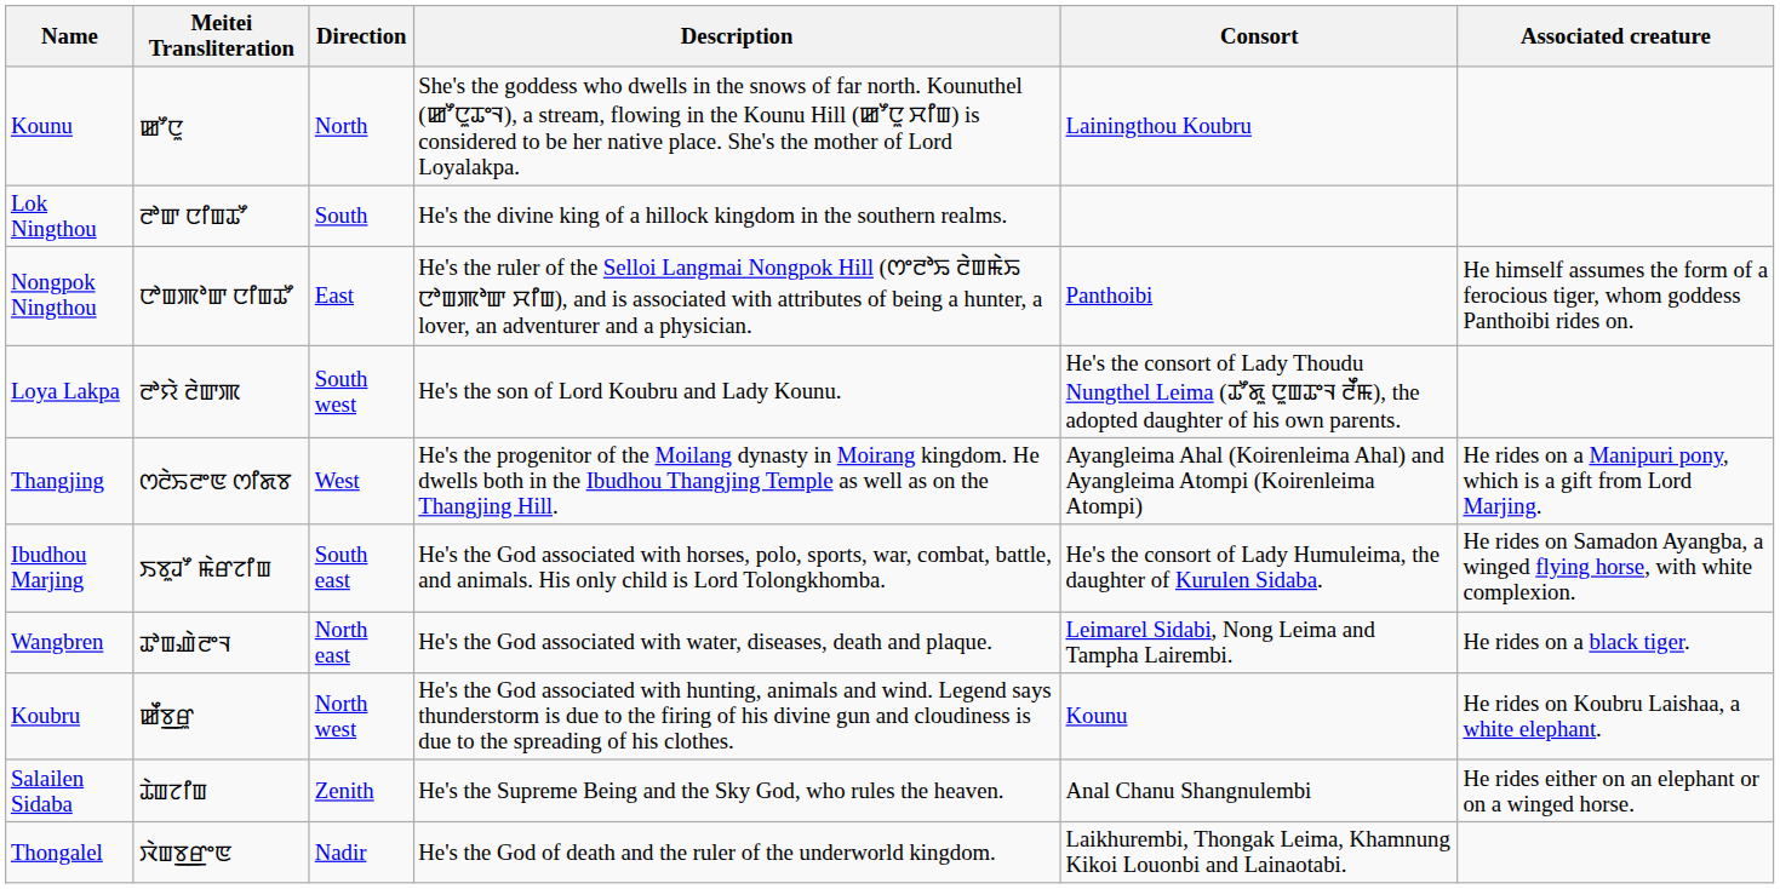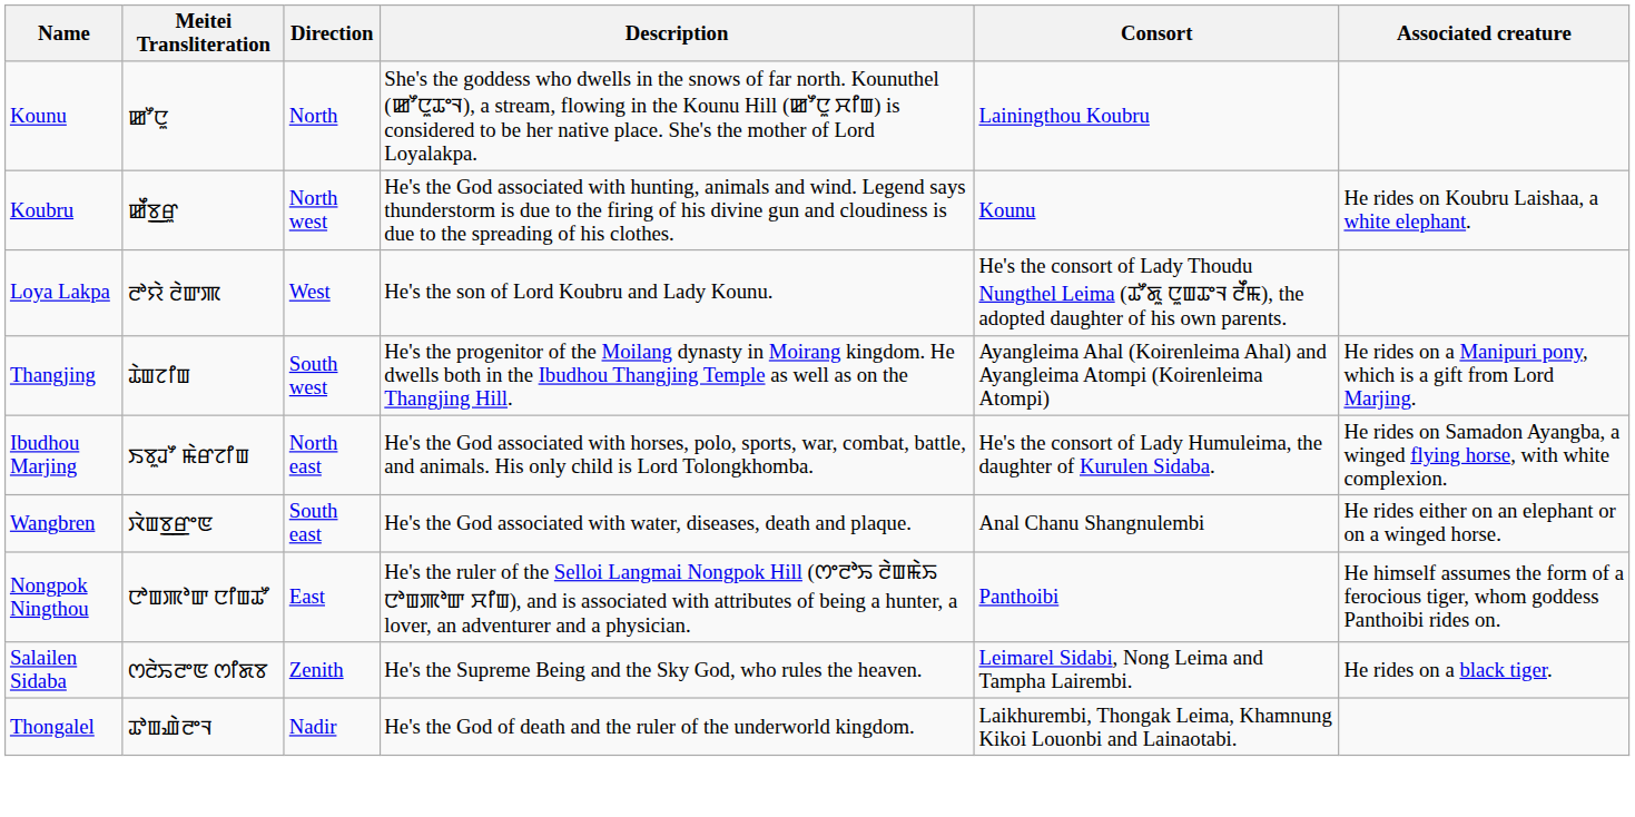 <table class="wikitable">
 <tr>
 <th>Name</th>
 <th>Meitei Transliteration</th>
 <th>Direction</th>
 <th>Description</th>
 <th>Consort</th>
 <th>Associated creature</th>
 </tr>
 <tr>
 <td><a href='#'>Kounu</a></td>
 <td>ꯀꯧꯅꯨ</td>
 <td><a href='#'>North</a></td>
 <td>She's the goddess who dwells in the snows of far north. Kounuthel (ꯀꯧꯅꯨꯊꯦꯜ), a stream, flowing in the Kounu Hill (ꯀꯧꯅꯨ ꯆꯤꯡ) is considered to be her native place. She's the mother of Lord Loyalakpa.</td>
 <td><a href='#'>Lainingthou Koubru</a></td>
 <td></td>
 </tr>
 <tr>
-<td><a href='#'>Lok Ningthou</a></td>
-<td>ꯂꯣꯛ ꯅꯤꯡꯊꯧ</td>
-<td><a href='#'>South</a></td>
-<td>He's the divine king of a hillock kingdom in the southern realms.</td>
+<td><a href='#'>Koubru</a></td>
+<td>ꯀꯩꯕ꯭ꯔꯨ</td>
+<td><a href='#'>North west</a></td>
+<td>He's the God associated with hunting, animals and wind. Legend says thunderstorm is due to the firing of his divine gun and cloudiness is due to the spreading of his clothes.</td>
+<td><a href='#'>Kounu</a></td>
+<td>He rides on Koubru Laishaa, a <a href='#'>white elephant</a>.</td>
+</tr>
+<tr>
+<td><a href='#'>Loya Lakpa</a></td>
+<td>ꯂꯣꯌꯥ ꯂꯥꯛꯄ</td>
+<td><a href='#'>West</a></td>
+<td>He's the son of Lord Koubru and Lady Kounu.</td>
+<td>He's the consort of Lady Thoudu <a href='#'>Nungthel Leima</a> (ꯊꯧꯗꯨ ꯅꯨꯡꯊꯦꯜ ꯂꯩꯃ), the adopted daughter of his own parents.</td>
 <td></td>
-<td></td>
+</tr>
+<tr>
+<td><a href='#'>Thangjing</a></td>
+<td>ꯊꯥꯡꯖꯤꯡ</td>
+<td><a href='#'>South west</a></td>
+<td>He's the progenitor of the <a href='#'>Moilang</a> dynasty in <a href='#'>Moirang</a> kingdom. He dwells both in the <a href='#'>Ibudhou Thangjing Temple</a> as well as on the <a href='#'>Thangjing Hill</a>.</td>
+<td>Ayangleima Ahal (Koirenleima Ahal) and Ayangleima Atompi (Koirenleima Atompi)</td>
+<td>He rides on a <a href='#'>Manipuri pony</a>, which is a gift from Lord <a href='#'>Marjing</a>.</td>
+</tr>
+<tr>
+<td><a href='#'>Ibudhou Marjing</a></td>
+<td>ꯏꯕꯨꯙꯧ ꯃꯥꯔꯖꯤꯡ</td>
+<td><a href='#'>North east</a></td>
+<td>He's the God associated with horses, polo, sports, war, combat, battle, and animals. His only child is Lord Tolongkhomba.</td>
+<td>He's the consort of Lady Humuleima, the daughter of <a href='#'>Kurulen Sidaba</a>.</td>
+<td>He rides on Samadon Ayangba, a winged <a href='#'>flying horse</a>, with white complexion.</td>
+</tr>
+<tr>
+<td><a href='#'>Wangbren</a></td>
+<td>ꯋꯥꯡꯕ꯭ꯔꯦꯟ</td>
+<td><a href='#'>South east</a></td>
+<td>He's the God associated with water, diseases, death and plaque.</td>
+<td>Anal Chanu Shangnulembi</td>
+<td>He rides either on an elephant or on a winged horse.</td>
 </tr>
 <tr>
 <td><a href='#'>Nongpok Ningthou</a></td>
 <td>ꯅꯣꯡꯄꯣꯛ ꯅꯤꯡꯊꯧ</td>
 <td><a href='#'>East</a></td>
 <td>He's the ruler of the <a href='#'>Selloi Langmai Nongpok Hill</a> (ꯁꯦꯂꯣꯢ ꯂꯥꯡꯃꯥꯢ ꯅꯣꯡꯄꯣꯛ ꯆꯤꯡ), and is associated with attributes of being a hunter, a lover, an adventurer and a physician.</td>
 <td><a href='#'>Panthoibi</a></td>
 <td>He himself assumes the form of a ferocious tiger, whom goddess Panthoibi rides on.</td>
 </tr>
 <tr>
-<td><a href='#'>Loya Lakpa</a></td>
-<td>ꯂꯣꯌꯥ ꯂꯥꯛꯄ</td>
-<td><a href='#'>South west</a></td>
-<td>He's the son of Lord Koubru and Lady Kounu.</td>
-<td>He's the consort of Lady Thoudu <a href='#'>Nungthel Leima</a> (ꯊꯧꯗꯨ ꯅꯨꯡꯊꯦꯜ ꯂꯩꯃ), the adopted daughter of his own parents.</td>
-<td></td>
-</tr>
-<tr>
-<td><a href='#'>Thangjing</a></td>
+<td><a href='#'>Salailen Sidaba</a></td>
 <td>ꯁꯂꯥꯢꯂꯦꯟ ꯁꯤꯗꯕ</td>
-<td><a href='#'>West</a></td>
-<td>He's the progenitor of the <a href='#'>Moilang</a> dynasty in <a href='#'>Moirang</a> kingdom. He dwells both in the <a href='#'>Ibudhou Thangjing Temple</a> as well as on the <a href='#'>Thangjing Hill</a>.</td>
-<td>Ayangleima Ahal (Koirenleima Ahal) and Ayangleima Atompi (Koirenleima Atompi)</td>
-<td>He rides on a <a href='#'>Manipuri pony</a>, which is a gift from Lord <a href='#'>Marjing</a>.</td>
-</tr>
-<tr>
-<td><a href='#'>Ibudhou Marjing</a></td>
-<td>ꯏꯕꯨꯙꯧ ꯃꯥꯔꯖꯤꯡ</td>
-<td><a href='#'>South east</a></td>
-<td>He's the God associated with horses, polo, sports, war, combat, battle, and animals. His only child is Lord Tolongkhomba.</td>
-<td>He's the consort of Lady Humuleima, the daughter of <a href='#'>Kurulen Sidaba</a>.</td>
-<td>He rides on Samadon Ayangba, a winged <a href='#'>flying horse</a>, with white complexion.</td>
-</tr>
-<tr>
-<td><a href='#'>Wangbren</a></td>
-<td>ꯊꯣꯡꯉꯥꯂꯦꯜ</td>
-<td><a href='#'>North east</a></td>
-<td>He's the God associated with water, diseases, death and plaque.</td>
+<td><a href='#'>Zenith</a></td>
+<td>He's the Supreme Being and the Sky God, who rules the heaven.</td>
 <td><a href='#'>Leimarel Sidabi</a>, Nong Leima and Tampha Lairembi.</td>
 <td>He rides on a <a href='#'>black tiger</a>.</td>
 </tr>
 <tr>
-<td><a href='#'>Koubru</a></td>
-<td>ꯀꯩꯕ꯭ꯔꯨ</td>
-<td><a href='#'>North west</a></td>
-<td>He's the God associated with hunting, animals and wind. Legend says thunderstorm is due to the firing of his divine gun and cloudiness is due to the spreading of his clothes.</td>
-<td><a href='#'>Kounu</a></td>
-<td>He rides on Koubru Laishaa, a <a href='#'>white elephant</a>.</td>
-</tr>
-<tr>
-<td><a href='#'>Salailen Sidaba</a></td>
-<td>ꯊꯥꯡꯖꯤꯡ</td>
-<td><a href='#'>Zenith</a></td>
-<td>He's the Supreme Being and the Sky God, who rules the heaven.</td>
-<td>Anal Chanu Shangnulembi</td>
-<td>He rides either on an elephant or on a winged horse.</td>
-</tr>
-<tr>
 <td><a href='#'>Thongalel</a></td>
-<td>ꯋꯥꯡꯕ꯭ꯔꯦꯟ</td>
+<td>ꯊꯣꯡꯉꯥꯂꯦꯜ</td>
 <td><a href='#'>Nadir</a></td>
 <td>He's the God of death and the ruler of the underworld kingdom.</td>
 <td>Laikhurembi, Thongak Leima, Khamnung Kikoi Louonbi and Lainaotabi.</td>
 <td></td>
 </tr>
 </table>
